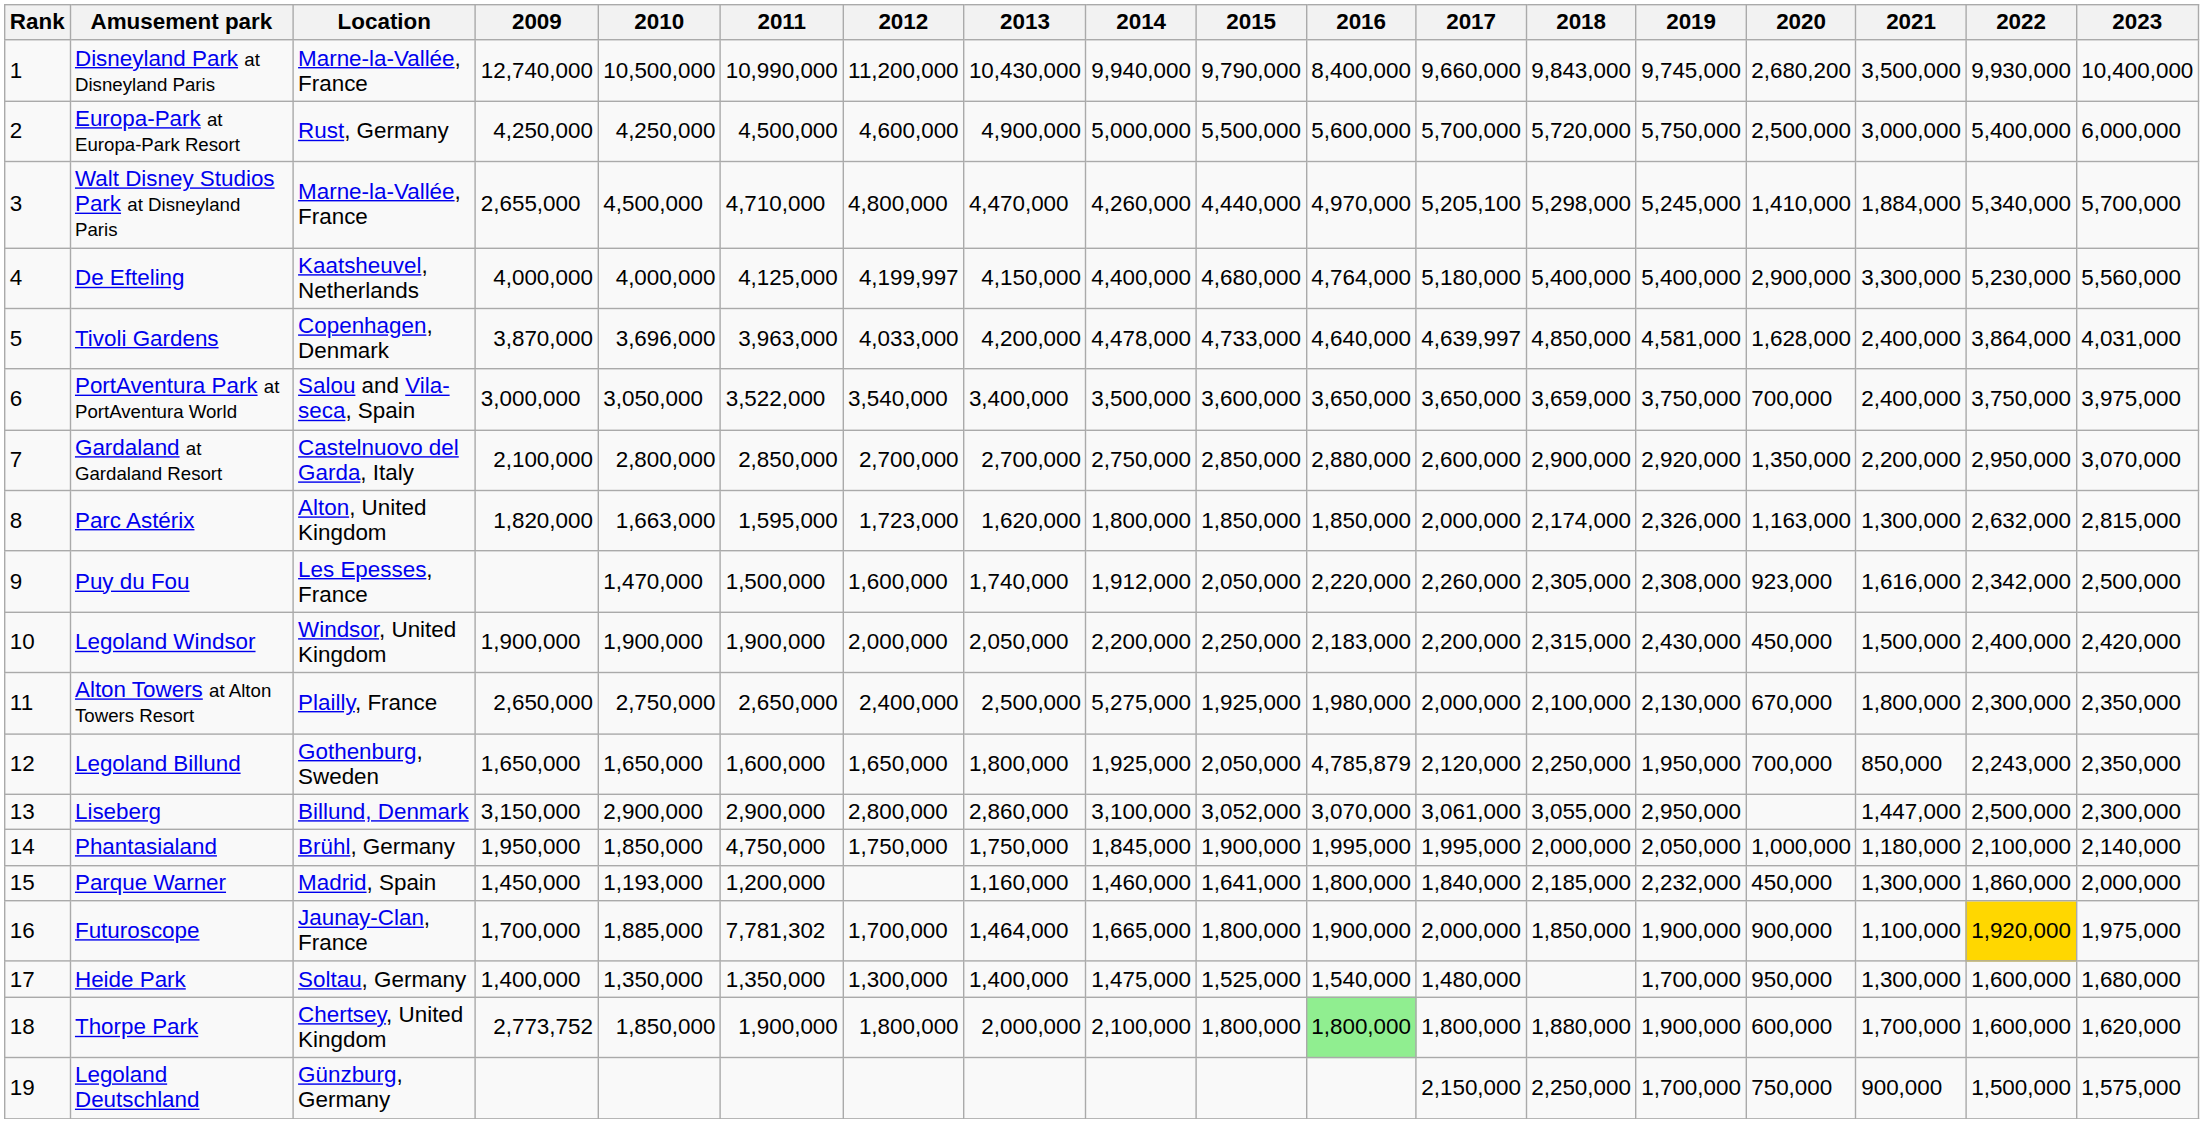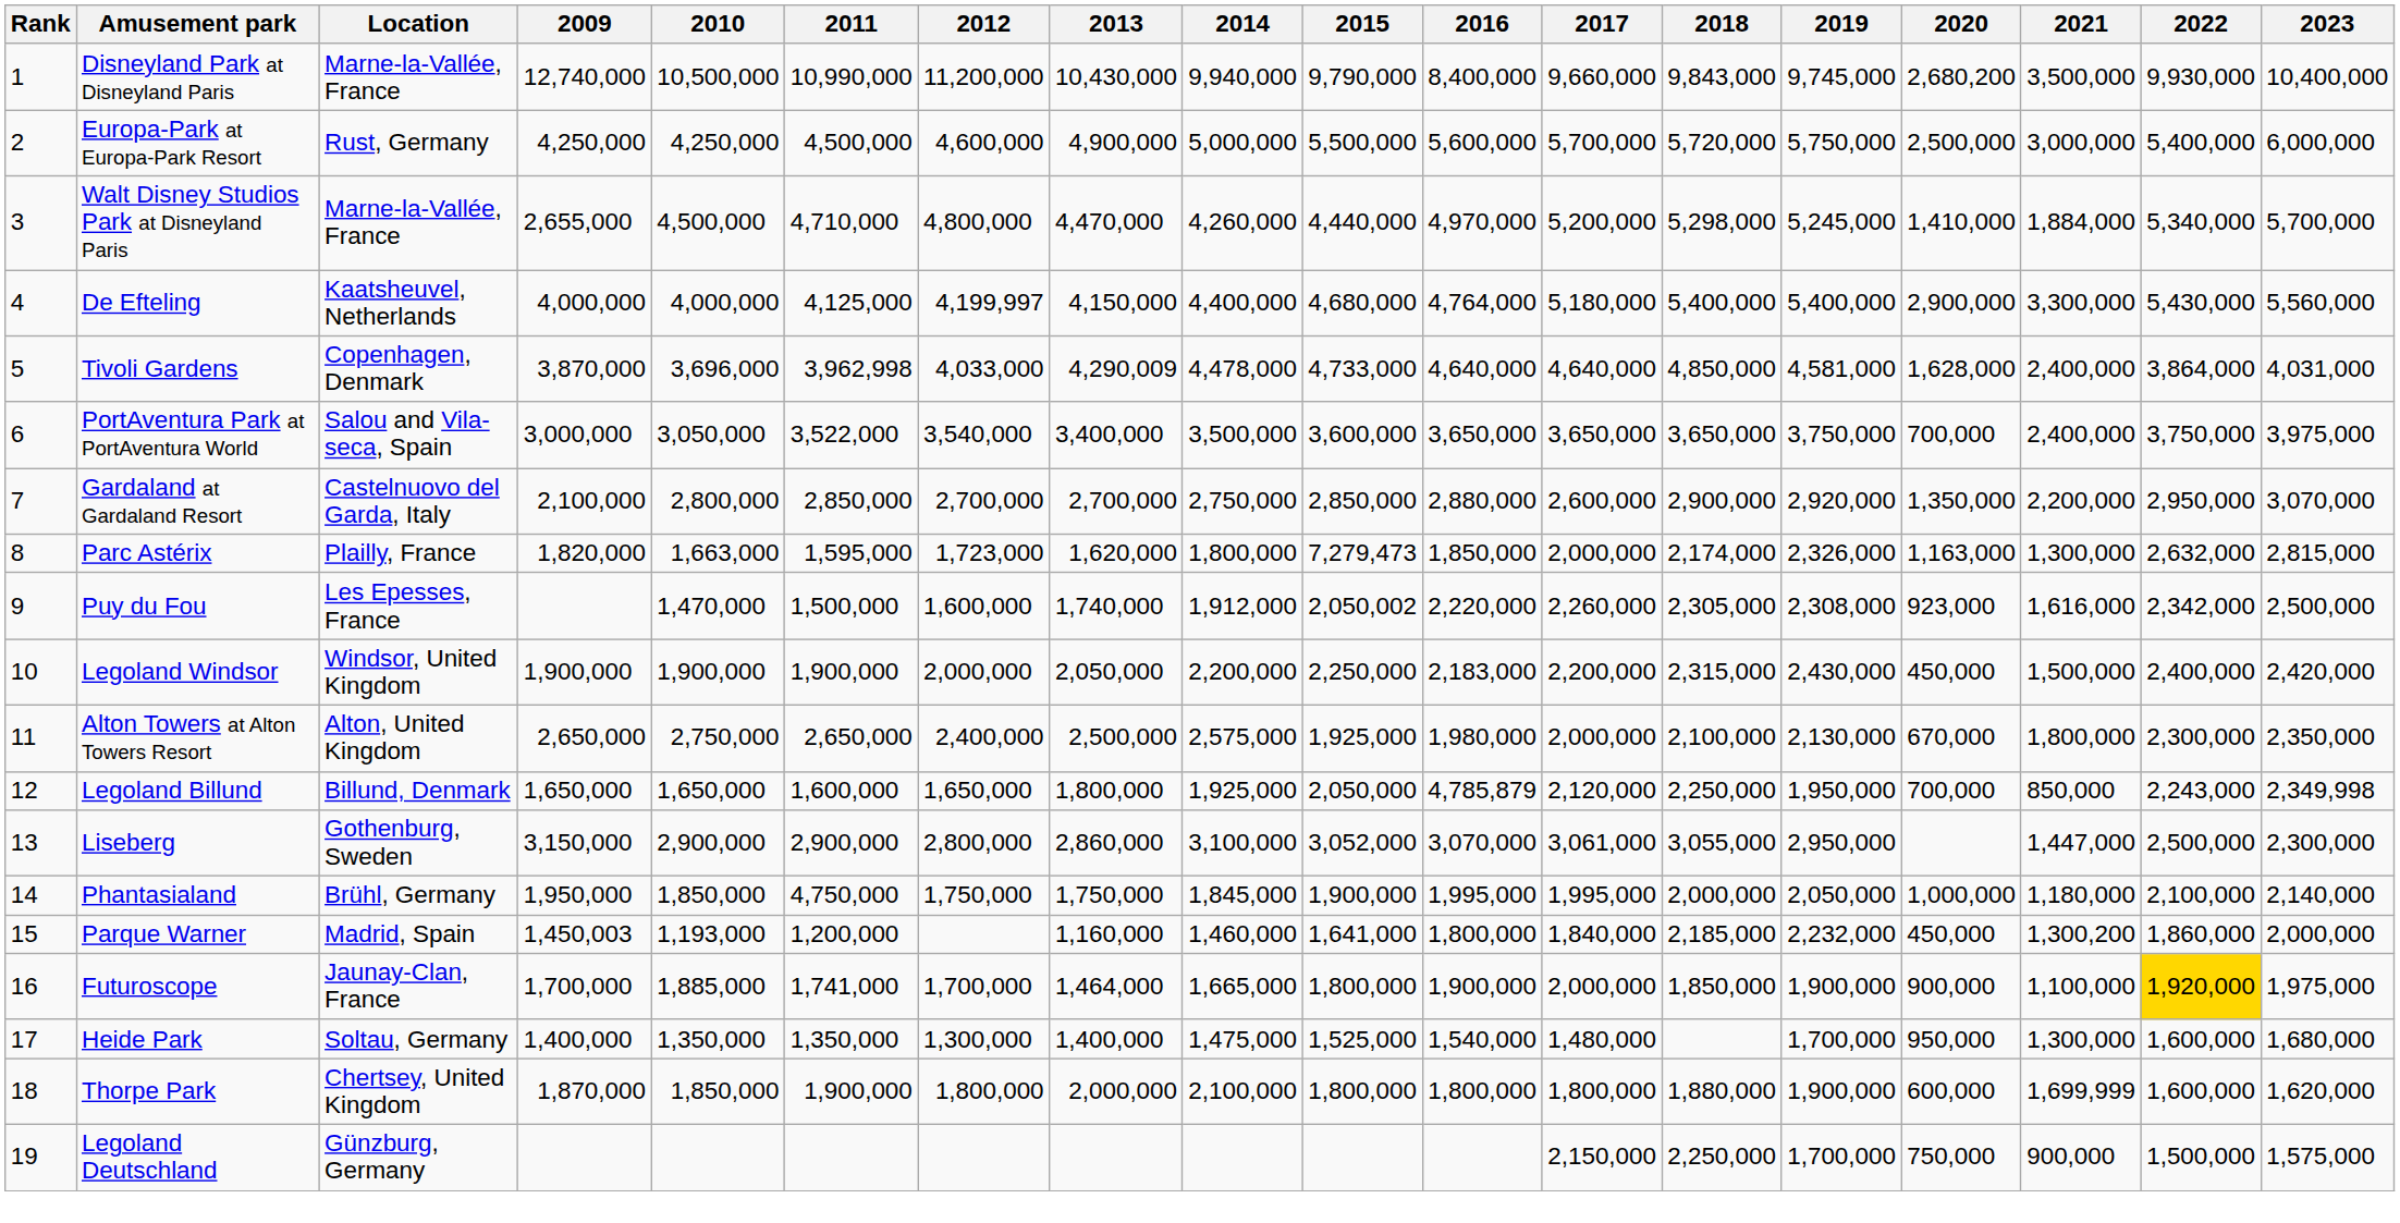 <table class="wikitable sortable">
 <tr>
 <th>Rank</th>
 <th>Amusement park</th>
 <th>Location</th>
 <th>2009</th>
 <th>2010</th>
 <th>2011</th>
 <th>2012</th>
 <th>2013</th>
 <th>2014</th>
 <th>2015</th>
 <th>2016</th>
 <th>2017</th>
 <th>2018</th>
 <th>2019</th>
 <th>2020</th>
 <th>2021</th>
 <th>2022</th>
 <th>2023</th>
 </tr>
 <tr>
 <td>1</td>
 <td><a href='#'>Disneyland Park</a> <small>at Disneyland Paris</small></td>
 <td><a href='#'>Marne-la-Vallée</a>, France</td>
 <td style="text-align:right">12,740,000</td>
 <td style="text-align:right">10,500,000</td>
 <td style="text-align:right">10,990,000</td>
 <td style="text-align:right">11,200,000</td>
 <td style="text-align:right">10,430,000</td>
 <td style="text-align:right">9,940,000</td>
 <td>9,790,000</td>
 <td>8,400,000</td>
 <td>9,660,000</td>
 <td>9,843,000</td>
 <td>9,745,000</td>
 <td>2,680,200</td>
 <td>3,500,000</td>
 <td>9,930,000</td>
 <td>10,400,000</td>
 </tr>
 <tr>
 <td>2</td>
 <td><a href='#'>Europa-Park</a> <small>at Europa-Park Resort</small></td>
 <td><a href='#'>Rust</a>, Germany</td>
 <td style="text-align:right">4,250,000</td>
 <td style="text-align:right">4,250,000</td>
 <td style="text-align:right">4,500,000</td>
 <td style="text-align:right">4,600,000</td>
 <td style="text-align:right">4,900,000</td>
 <td style="text-align:right">5,000,000</td>
 <td>5,500,000</td>
 <td>5,600,000</td>
 <td>5,700,000</td>
 <td>5,720,000</td>
 <td>5,750,000</td>
 <td>2,500,000</td>
 <td>3,000,000</td>
 <td>5,400,000</td>
 <td>6,000,000</td>
 </tr>
 <tr>
 <td>3</td>
 <td><a href='#'>Walt Disney Studios Park</a> <small>at Disneyland Paris</small></td>
 <td><a href='#'>Marne-la-Vallée</a>, France</td>
 <td>2,655,000</td>
 <td>4,500,000</td>
 <td>4,710,000</td>
 <td>4,800,000</td>
 <td>4,470,000</td>
 <td>4,260,000</td>
 <td>4,440,000</td>
 <td>4,970,000</td>
-<td>5,205,100</td>
+<td>5,200,000</td>
 <td>5,298,000</td>
 <td>5,245,000</td>
 <td>1,410,000</td>
 <td>1,884,000</td>
 <td>5,340,000</td>
 <td>5,700,000</td>
 </tr>
 <tr>
 <td>4</td>
 <td><a href='#'>De Efteling</a></td>
 <td><a href='#'>Kaatsheuvel</a>, Netherlands</td>
 <td style="text-align:right">4,000,000</td>
 <td style="text-align:right">4,000,000</td>
 <td style="text-align:right">4,125,000</td>
 <td style="text-align:right">4,199,997</td>
 <td style="text-align:right">4,150,000</td>
 <td style="text-align:right">4,400,000</td>
 <td>4,680,000</td>
 <td>4,764,000</td>
 <td>5,180,000</td>
 <td>5,400,000</td>
 <td>5,400,000</td>
 <td>2,900,000</td>
 <td>3,300,000</td>
-<td>5,230,000</td>
+<td>5,430,000</td>
 <td>5,560,000</td>
 </tr>
 <tr>
 <td>5</td>
 <td><a href='#'>Tivoli Gardens</a></td>
 <td><a href='#'>Copenhagen</a>, Denmark</td>
 <td style="text-align:right">3,870,000</td>
 <td style="text-align:right">3,696,000</td>
-<td style="text-align:right">3,963,000</td>
+<td style="text-align:right">3,962,998</td>
 <td style="text-align:right">4,033,000</td>
-<td style="text-align:right">4,200,000</td>
+<td style="text-align:right">4,290,009</td>
 <td style="text-align:right">4,478,000</td>
 <td>4,733,000</td>
 <td>4,640,000</td>
-<td>4,639,997</td>
+<td>4,640,000</td>
 <td>4,850,000</td>
 <td>4,581,000</td>
 <td>1,628,000</td>
 <td>2,400,000</td>
 <td>3,864,000</td>
 <td>4,031,000</td>
 </tr>
 <tr>
 <td>6</td>
 <td><a href='#'>PortAventura Park</a> <small>at PortAventura World</small></td>
 <td><a href='#'>Salou</a> and <a href='#'>Vila-seca</a>, Spain</td>
 <td>3,000,000</td>
 <td>3,050,000</td>
 <td>3,522,000</td>
 <td>3,540,000</td>
 <td>3,400,000</td>
 <td>3,500,000</td>
 <td>3,600,000</td>
 <td>3,650,000</td>
 <td>3,650,000</td>
-<td>3,659,000</td>
+<td>3,650,000</td>
 <td>3,750,000</td>
 <td>700,000</td>
 <td>2,400,000</td>
 <td>3,750,000</td>
 <td>3,975,000</td>
 </tr>
 <tr>
 <td>7</td>
 <td><a href='#'>Gardaland</a> <small>at Gardaland Resort</small></td>
 <td><a href='#'>Castelnuovo del Garda</a>, Italy</td>
 <td style="text-align:right">2,100,000</td>
 <td style="text-align:right">2,800,000</td>
 <td style="text-align:right">2,850,000</td>
 <td style="text-align:right">2,700,000</td>
 <td style="text-align:right">2,700,000</td>
 <td style="text-align:right">2,750,000</td>
 <td>2,850,000</td>
 <td>2,880,000</td>
 <td>2,600,000</td>
 <td>2,900,000</td>
 <td>2,920,000</td>
 <td>1,350,000</td>
 <td>2,200,000</td>
 <td>2,950,000</td>
 <td>3,070,000</td>
 </tr>
 <tr>
 <td>8</td>
 <td><a href='#'>Parc Astérix</a></td>
-<td><a href='#'>Alton</a>, United Kingdom</td>
+<td><a href='#'>Plailly</a>, France</td>
 <td style="text-align:right">1,820,000</td>
 <td style="text-align:right">1,663,000</td>
 <td style="text-align:right">1,595,000</td>
 <td style="text-align:right">1,723,000</td>
 <td style="text-align:right">1,620,000</td>
 <td style="text-align:right">1,800,000</td>
-<td>1,850,000</td>
+<td>7,279,473</td>
 <td>1,850,000</td>
 <td>2,000,000</td>
 <td>2,174,000</td>
 <td>2,326,000</td>
 <td>1,163,000</td>
 <td>1,300,000</td>
 <td>2,632,000</td>
 <td>2,815,000</td>
 </tr>
 <tr>
 <td>9</td>
 <td><a href='#'>Puy du Fou</a></td>
 <td><a href='#'>Les Epesses</a>, France</td>
 <td></td>
 <td>1,470,000</td>
 <td>1,500,000</td>
 <td>1,600,000</td>
 <td>1,740,000</td>
 <td>1,912,000</td>
-<td>2,050,000</td>
+<td>2,050,002</td>
 <td>2,220,000</td>
 <td>2,260,000</td>
 <td>2,305,000</td>
 <td>2,308,000</td>
 <td>923,000</td>
 <td>1,616,000</td>
 <td>2,342,000</td>
 <td>2,500,000</td>
 </tr>
 <tr>
 <td>10</td>
 <td><a href='#'>Legoland Windsor</a></td>
 <td><a href='#'>Windsor</a>, United Kingdom</td>
 <td>1,900,000</td>
 <td>1,900,000</td>
 <td>1,900,000</td>
 <td>2,000,000</td>
 <td>2,050,000</td>
 <td>2,200,000</td>
 <td>2,250,000</td>
 <td>2,183,000</td>
 <td>2,200,000</td>
 <td>2,315,000</td>
 <td>2,430,000</td>
 <td>450,000</td>
 <td>1,500,000</td>
 <td>2,400,000</td>
 <td>2,420,000</td>
 </tr>
 <tr>
 <td>11</td>
 <td><a href='#'>Alton Towers</a> <small>at Alton Towers Resort</small></td>
-<td><a href='#'>Plailly</a>, France</td>
+<td><a href='#'>Alton</a>, United Kingdom</td>
 <td style="text-align:right">2,650,000</td>
 <td style="text-align:right">2,750,000</td>
 <td style="text-align:right">2,650,000</td>
 <td style="text-align:right">2,400,000</td>
 <td style="text-align:right">2,500,000</td>
-<td style="text-align:right">5,275,000</td>
+<td style="text-align:right">2,575,000</td>
 <td>1,925,000</td>
 <td>1,980,000</td>
 <td>2,000,000</td>
 <td>2,100,000</td>
 <td>2,130,000</td>
 <td>670,000</td>
 <td>1,800,000</td>
 <td>2,300,000</td>
 <td>2,350,000</td>
 </tr>
 <tr>
 <td>12</td>
 <td><a href='#'>Legoland Billund</a></td>
-<td><a href='#'>Gothenburg</a>, Sweden</td>
+<td><a href='#'>Billund, Denmark</a></td>
 <td>1,650,000</td>
 <td>1,650,000</td>
 <td>1,600,000</td>
 <td>1,650,000</td>
 <td>1,800,000</td>
 <td>1,925,000</td>
 <td>2,050,000</td>
 <td>4,785,879</td>
 <td>2,120,000</td>
 <td>2,250,000</td>
 <td>1,950,000</td>
 <td>700,000</td>
 <td>850,000</td>
 <td>2,243,000</td>
-<td>2,350,000</td>
+<td>2,349,998</td>
 </tr>
 <tr>
 <td>13</td>
 <td><a href='#'>Liseberg</a></td>
-<td><a href='#'>Billund, Denmark</a></td>
+<td><a href='#'>Gothenburg</a>, Sweden</td>
 <td>3,150,000</td>
 <td>2,900,000</td>
 <td>2,900,000</td>
 <td>2,800,000</td>
 <td>2,860,000</td>
 <td>3,100,000</td>
 <td>3,052,000</td>
 <td>3,070,000</td>
 <td>3,061,000</td>
 <td>3,055,000</td>
 <td>2,950,000</td>
 <td></td>
 <td>1,447,000</td>
 <td>2,500,000</td>
 <td>2,300,000</td>
 </tr>
 <tr>
 <td>14</td>
 <td><a href='#'>Phantasialand</a></td>
 <td><a href='#'>Brühl</a>, Germany</td>
 <td>1,950,000</td>
 <td>1,850,000</td>
 <td>4,750,000</td>
 <td>1,750,000</td>
 <td>1,750,000</td>
 <td>1,845,000</td>
 <td>1,900,000</td>
 <td>1,995,000</td>
 <td>1,995,000</td>
 <td>2,000,000</td>
 <td>2,050,000</td>
 <td>1,000,000</td>
 <td>1,180,000</td>
 <td>2,100,000</td>
 <td>2,140,000</td>
 </tr>
 <tr>
 <td>15</td>
 <td><a href='#'>Parque Warner</a></td>
 <td><a href='#'>Madrid</a>, Spain</td>
-<td>1,450,000</td>
+<td>1,450,003</td>
 <td>1,193,000</td>
 <td>1,200,000</td>
 <td></td>
 <td>1,160,000</td>
 <td>1,460,000</td>
 <td>1,641,000</td>
 <td>1,800,000</td>
 <td>1,840,000</td>
 <td>2,185,000</td>
 <td>2,232,000</td>
 <td>450,000</td>
-<td>1,300,000</td>
+<td>1,300,200</td>
 <td>1,860,000</td>
 <td>2,000,000</td>
 </tr>
 <tr>
 <td>16</td>
 <td><a href='#'>Futuroscope</a></td>
 <td><a href='#'>Jaunay-Clan</a>, France</td>
 <td>1,700,000</td>
 <td>1,885,000</td>
-<td>7,781,302</td>
+<td>1,741,000</td>
 <td>1,700,000</td>
 <td>1,464,000</td>
 <td>1,665,000</td>
 <td>1,800,000</td>
 <td>1,900,000</td>
 <td>2,000,000</td>
 <td>1,850,000</td>
 <td>1,900,000</td>
 <td>900,000</td>
 <td>1,100,000</td>
 <td style="background: gold;">1,920,000</td>
 <td>1,975,000</td>
 </tr>
 <tr>
 <td>17</td>
 <td><a href='#'>Heide Park</a></td>
 <td><a href='#'>Soltau</a>, Germany</td>
 <td>1,400,000</td>
 <td>1,350,000</td>
 <td>1,350,000</td>
 <td>1,300,000</td>
 <td>1,400,000</td>
 <td>1,475,000</td>
 <td>1,525,000</td>
 <td>1,540,000</td>
 <td>1,480,000</td>
 <td></td>
 <td>1,700,000</td>
 <td>950,000</td>
 <td>1,300,000</td>
 <td>1,600,000</td>
 <td>1,680,000</td>
 </tr>
 <tr>
 <td>18</td>
 <td><a href='#'>Thorpe Park</a></td>
 <td><a href='#'>Chertsey</a>, United Kingdom</td>
-<td style="text-align:right">2,773,752</td>
+<td style="text-align:right">1,870,000</td>
 <td style="text-align:right">1,850,000</td>
 <td style="text-align:right">1,900,000</td>
 <td style="text-align:right">1,800,000</td>
 <td style="text-align:right">2,000,000</td>
 <td style="text-align:right">2,100,000</td>
 <td>1,800,000</td>
-<td style="background: lightgreen;">1,800,000</td>
+<td>1,800,000</td>
 <td>1,800,000</td>
 <td>1,880,000</td>
 <td>1,900,000</td>
 <td>600,000</td>
-<td>1,700,000</td>
+<td>1,699,999</td>
 <td>1,600,000</td>
 <td>1,620,000</td>
 </tr>
 <tr>
 <td>19</td>
 <td><a href='#'>Legoland Deutschland</a></td>
 <td><a href='#'>Günzburg</a>, Germany</td>
 <td></td>
 <td></td>
 <td></td>
 <td></td>
 <td></td>
 <td></td>
 <td></td>
 <td></td>
 <td>2,150,000</td>
 <td>2,250,000</td>
 <td>1,700,000</td>
 <td>750,000</td>
 <td>900,000</td>
 <td>1,500,000</td>
 <td>1,575,000</td>
 </tr>
 <tr>
 </tr>
 </table>
